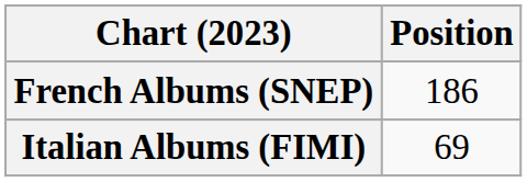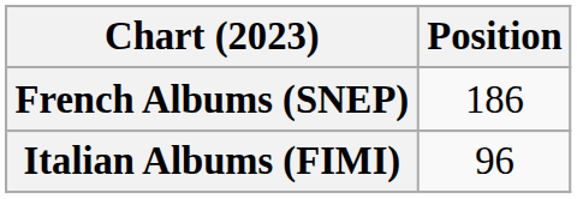 <table class="wikitable sortable plainrowheaders" style="text-align:center">
 <tr>
 <th scope="col">Chart (2023)</th>
 <th scope="col">Position</th>
 </tr>
 <tr>
 <th scope="row">French Albums (SNEP)</th>
 <td>186</td>
 </tr>
 <tr>
 <th scope="row">Italian Albums (FIMI)</th>
-<td>69</td>
+<td>96</td>
 </tr>
 </table>
